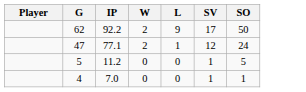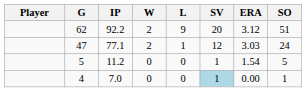 <table class="wikitable sortable">
 <tr>
 <th bgcolor="#DDDDFF" width="16%">Player</th>
 <th bgcolor="#DDDDFF" width="9%">G</th>
 <th bgcolor="#DDDDFF" width="9%">IP</th>
 <th bgcolor="#DDDDFF" width="9%">W</th>
 <th bgcolor="#DDDDFF" width="9%">L</th>
 <th bgcolor="#DDDDFF" width="9%">SV</th>
+<th bgcolor="#DDDDFF" width="9%">ERA</th>
 <th bgcolor="#DDDDFF" width="9%">SO</th>
 </tr>
 <tr align="center">
 <td></td>
 <td>62</td>
 <td>92.2</td>
 <td>2</td>
 <td>9</td>
-<td>17</td>
-<td>50</td>
+<td>20</td>
+<td>3.12</td>
+<td>51</td>
 </tr>
 <tr align=center>
 <td></td>
 <td>47</td>
 <td>77.1</td>
 <td>2</td>
 <td>1</td>
 <td>12</td>
+<td>3.03</td>
 <td>24</td>
 </tr>
 <tr align="center">
 <td></td>
 <td>5</td>
 <td>11.2</td>
 <td>0</td>
 <td>0</td>
 <td>1</td>
+<td>1.54</td>
 <td>5</td>
 </tr>
 <tr align=center>
 <td></td>
 <td>4</td>
 <td>7.0</td>
 <td>0</td>
 <td>0</td>
-<td>1</td>
+<td style="background: lightblue;">1</td>
+<td>0.00</td>
 <td>1</td>
 </tr>
 </table>
